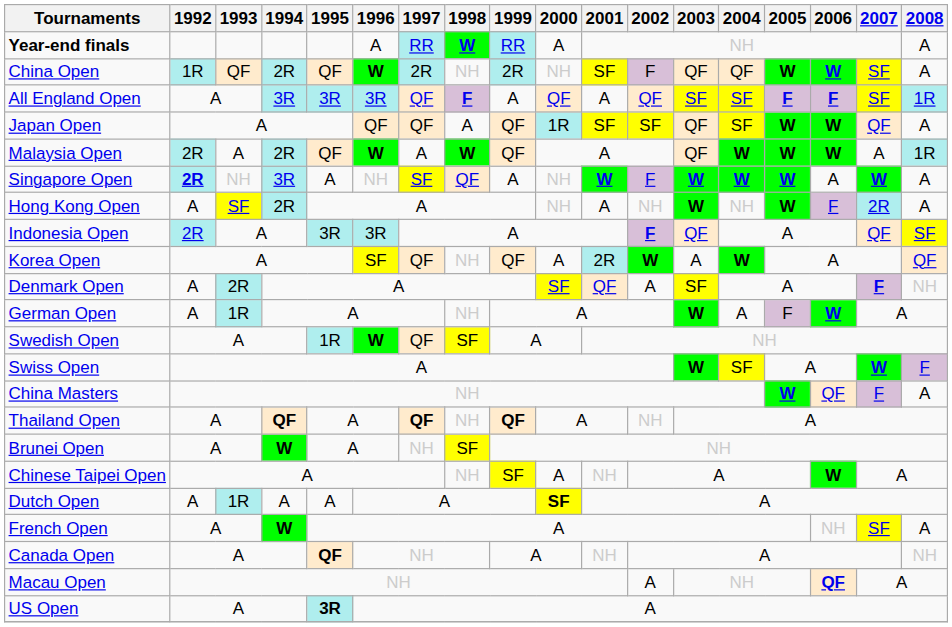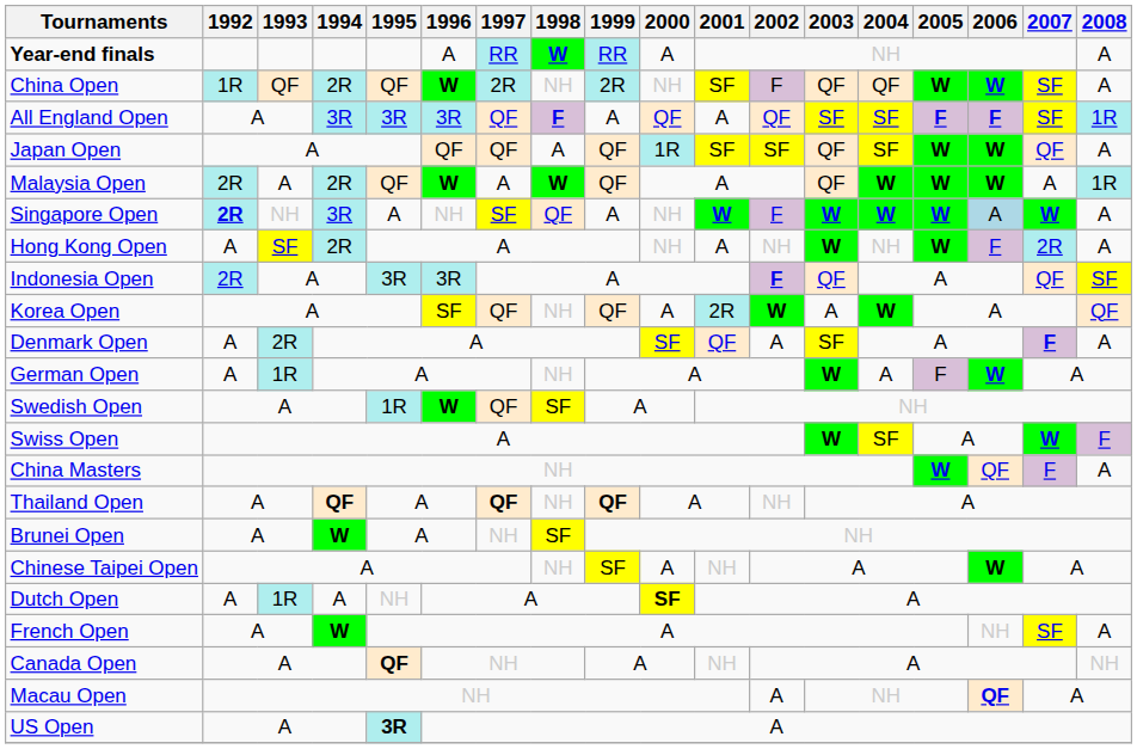 <table class="wikitable" style="font-size: 90%; text-align:center">
 <tr>
 <th>Tournaments</th>
 <th>1992</th>
 <th>1993</th>
 <th>1994</th>
 <th>1995</th>
 <th>1996</th>
 <th>1997</th>
 <th>1998</th>
 <th>1999</th>
 <th>2000</th>
 <th>2001</th>
 <th>2002</th>
 <th>2003</th>
 <th>2004</th>
 <th>2005</th>
 <th>2006</th>
 <th><a href='#'>2007</a></th>
 <th><a href='#'>2008</a></th>
 </tr>
 <tr>
 <td align=left><strong>Year-end finals</strong></td>
 <td></td>
 <td></td>
 <td></td>
 <td></td>
 <td>A</td>
 <td bgcolor=AFEEEE><a href='#'>RR</a></td>
 <td bgcolor=00FF00><a href='#'><strong>W</strong></a></td>
 <td bgcolor=AFEEEE><a href='#'>RR</a></td>
 <td>A</td>
 <td colspan="7" style=color:#ccc>NH</td>
 <td>A</td>
 </tr>
 <tr>
 <td align=left><a href='#'>China Open</a></td>
 <td bgcolor=AFEEEE>1R</td>
 <td bgcolor=FFEBCD>QF</td>
 <td bgcolor=AFEEEE>2R</td>
 <td bgcolor=FFEBCD>QF</td>
 <td bgcolor=00FF00><strong>W</strong></td>
 <td bgcolor=AFEEEE>2R</td>
 <td style=color:#ccc>NH</td>
 <td bgcolor=AFEEEE>2R</td>
 <td style=color:#ccc>NH</td>
 <td bgcolor=FFFF00>SF</td>
 <td bgcolor=D8BFD8>F</td>
 <td bgcolor=FFEBCD>QF</td>
 <td bgcolor=FFEBCD>QF</td>
 <td bgcolor=00FF00><strong>W</strong></td>
 <td bgcolor=00FF00><strong><a href='#'>W</a></strong></td>
 <td bgcolor=FFFF00><a href='#'>SF</a></td>
 <td>A</td>
 </tr>
 <tr>
 <td align=left><a href='#'>All England Open</a></td>
 <td colspan="2">A</td>
 <td bgcolor=AFEEEE><a href='#'>3R</a></td>
 <td bgcolor=AFEEEE><a href='#'>3R</a></td>
 <td bgcolor=AFEEEE><a href='#'>3R</a></td>
 <td bgcolor=FFEBCD><a href='#'>QF</a></td>
 <td bgcolor=D8BFD8><strong><a href='#'>F</a></strong></td>
 <td>A</td>
 <td bgcolor=FFEBCD><a href='#'>QF</a></td>
 <td>A</td>
 <td bgcolor=FFEBCD><a href='#'>QF</a></td>
 <td bgcolor=FFFF00><a href='#'>SF</a></td>
 <td bgcolor=FFFF00><a href='#'>SF</a></td>
 <td bgcolor=D8BFD8><strong><a href='#'>F</a></strong></td>
 <td bgcolor=D8BFD8><strong><a href='#'>F</a></strong></td>
 <td bgcolor=FFFF00><a href='#'>SF</a></td>
 <td bgcolor=AFEEEE><a href='#'>1R</a></td>
 </tr>
 <tr>
 <td align=left><a href='#'>Japan Open</a></td>
 <td colspan="4">A</td>
 <td bgcolor=FFEBCD>QF</td>
 <td bgcolor=FFEBCD>QF</td>
 <td>A</td>
 <td bgcolor=FFEBCD>QF</td>
 <td bgcolor=AFEEEE>1R</td>
 <td bgcolor=FFFF00>SF</td>
 <td bgcolor=FFFF00>SF</td>
 <td bgcolor=FFEBCD>QF</td>
 <td bgcolor=FFFF00>SF</td>
 <td bgcolor=00FF00><strong>W</strong></td>
 <td bgcolor=00FF00><strong>W</strong></td>
 <td bgcolor=FFEBCD><a href='#'>QF</a></td>
 <td>A</td>
 </tr>
 <tr>
 <td align=left><a href='#'>Malaysia Open</a></td>
 <td bgcolor=AFEEEE>2R</td>
 <td>A</td>
 <td bgcolor=AFEEEE>2R</td>
 <td bgcolor=FFEBCD>QF</td>
 <td bgcolor=00FF00><strong>W</strong></td>
 <td>A</td>
 <td bgcolor=00FF00><strong>W</strong></td>
 <td bgcolor=FFEBCD>QF</td>
 <td colspan="3">A</td>
 <td bgcolor=FFEBCD>QF</td>
 <td bgcolor=00FF00><strong>W</strong></td>
 <td bgcolor=00FF00><strong>W</strong></td>
 <td bgcolor=00FF00><strong>W</strong></td>
 <td>A</td>
 <td bgcolor=AFEEEE>1R</td>
 </tr>
 <tr>
 <td align=left><a href='#'>Singapore Open</a></td>
 <td bgcolor=AFEEEE><strong><a href='#'>2R</a></strong></td>
 <td style=color:#ccc>NH</td>
 <td bgcolor=AFEEEE><a href='#'>3R</a></td>
 <td>A</td>
 <td style=color:#ccc>NH</td>
 <td bgcolor=FFFF00><a href='#'>SF</a></td>
 <td bgcolor=FFEBCD><a href='#'>QF</a></td>
 <td>A</td>
 <td style=color:#ccc>NH</td>
 <td bgcolor=00FF00><a href='#'><strong>W</strong></a></td>
 <td bgcolor=D8BFD8><a href='#'>F</a></td>
 <td bgcolor=00FF00><a href='#'><strong>W</strong></a></td>
 <td bgcolor=00FF00><a href='#'><strong>W</strong></a></td>
 <td bgcolor=00FF00><a href='#'><strong>W</strong></a></td>
-<td>A</td>
+<td style="background: lightblue;">A</td>
 <td bgcolor=00FF00><a href='#'><strong>W</strong></a></td>
 <td>A</td>
 </tr>
 <tr>
 <td align=left><a href='#'>Hong Kong Open</a></td>
 <td>A</td>
 <td bgcolor=FFFF00><a href='#'>SF</a></td>
 <td bgcolor=AFEEEE>2R</td>
 <td colspan="5">A</td>
 <td style=color:#ccc>NH</td>
 <td>A</td>
 <td style=color:#ccc>NH</td>
 <td bgcolor=00FF00><strong>W</strong></td>
 <td style=color:#ccc>NH</td>
 <td bgcolor=00FF00><strong>W</strong></td>
 <td bgcolor=D8BFD8><a href='#'>F</a></td>
 <td bgcolor=AFEEEE><a href='#'>2R</a></td>
 <td>A</td>
 </tr>
 <tr>
 <td align=left><a href='#'>Indonesia Open</a></td>
 <td bgcolor=AFEEEE><a href='#'>2R</a></td>
 <td colspan="2">A</td>
 <td bgcolor=AFEEEE>3R</td>
 <td bgcolor=AFEEEE>3R</td>
 <td colspan="5">A</td>
 <td bgcolor=D8BFD8><strong><a href='#'>F</a></strong></td>
 <td bgcolor=FFEBCD><a href='#'>QF</a></td>
 <td colspan="3">A</td>
 <td bgcolor=FFEBCD><a href='#'>QF</a></td>
 <td bgcolor=FFFF00><a href='#'>SF</a></td>
 </tr>
 <tr>
 <td align=left><a href='#'>Korea Open</a></td>
 <td colspan="4">A</td>
 <td bgcolor=FFFF00>SF</td>
 <td bgcolor=FFEBCD>QF</td>
 <td style=color:#ccc>NH</td>
 <td bgcolor=FFEBCD>QF</td>
 <td>A</td>
 <td bgcolor=AFEEEE>2R</td>
 <td bgcolor=00FF00><strong>W</strong></td>
 <td>A</td>
 <td bgcolor=00FF00><strong>W</strong></td>
 <td colspan="3">A</td>
 <td bgcolor=FFEBCD><a href='#'>QF</a></td>
 </tr>
 <tr>
 <td align=left><a href='#'>Denmark Open</a></td>
 <td>A</td>
 <td bgcolor=AFEEEE>2R</td>
 <td colspan="6">A</td>
 <td bgcolor=FFFF00><a href='#'>SF</a></td>
 <td bgcolor=FFEBCD><a href='#'>QF</a></td>
 <td>A</td>
 <td bgcolor=FFFF00>SF</td>
 <td colspan="3">A</td>
 <td bgcolor=D8BFD8><strong><a href='#'>F</a></strong></td>
-<td style=color:#ccc>NH</td>
+<td>A</td>
 </tr>
 <tr>
 <td align=left><a href='#'>German Open</a></td>
 <td>A</td>
 <td bgcolor=AFEEEE>1R</td>
 <td colspan="4">A</td>
 <td style=color:#ccc>NH</td>
 <td colspan="4">A</td>
 <td bgcolor=00FF00><strong>W</strong></td>
 <td>A</td>
 <td bgcolor=D8BFD8>F</td>
 <td bgcolor=00FF00><a href='#'><strong>W</strong></a></td>
 <td colspan="2">A</td>
 </tr>
 <tr>
 <td align=left><a href='#'>Swedish Open</a></td>
 <td colspan="3">A</td>
 <td bgcolor=AFEEEE>1R</td>
 <td bgcolor=00FF00><strong>W</strong></td>
 <td bgcolor=FFEBCD>QF</td>
 <td bgcolor=FFFF00>SF</td>
 <td colspan="2">A</td>
 <td colspan="8" style=color:#ccc>NH</td>
 </tr>
 <tr>
 <td align=left><a href='#'>Swiss Open</a></td>
 <td colspan="11">A</td>
 <td bgcolor=00FF00><strong>W</strong></td>
 <td bgcolor=FFFF00>SF</td>
 <td colspan="2">A</td>
 <td bgcolor=00FF00><a href='#'><strong>W</strong></a></td>
 <td bgcolor=D8BFD8><a href='#'>F</a></td>
 </tr>
 <tr>
 <td align=left><a href='#'>China Masters</a></td>
 <td colspan="13" style=color:#ccc>NH</td>
 <td bgcolor=00FF00><a href='#'><strong>W</strong></a></td>
 <td bgcolor=FFEBCD><a href='#'>QF</a></td>
 <td bgcolor=D8BFD8><a href='#'>F</a></td>
 <td>A</td>
 </tr>
 <tr>
 <td align=left><a href='#'>Thailand Open</a></td>
 <td colspan="2">A</td>
 <td bgcolor=FFEBCD><strong>QF</strong></td>
 <td colspan="2">A</td>
 <td bgcolor=FFEBCD><strong>QF</strong></td>
 <td style=color:#ccc>NH</td>
 <td bgcolor=FFEBCD><strong>QF</strong></td>
 <td colspan="2">A</td>
 <td style=color:#ccc>NH</td>
 <td colspan="6">A</td>
 </tr>
 <tr>
 <td align=left><a href='#'>Brunei Open</a></td>
 <td colspan="2">A</td>
 <td bgcolor=00FF00><strong>W</strong></td>
 <td colspan="2">A</td>
 <td style=color:#ccc>NH</td>
 <td bgcolor=FFFF00>SF</td>
 <td colspan="10" style=color:#ccc>NH</td>
 </tr>
 <tr>
 <td align=left><a href='#'>Chinese Taipei Open</a></td>
 <td colspan="6">A</td>
 <td style=color:#ccc>NH</td>
 <td bgcolor=FFFF00>SF</td>
 <td>A</td>
 <td style=color:#ccc>NH</td>
 <td colspan="4">A</td>
 <td bgcolor=00FF00><strong>W</strong></td>
 <td colspan="4">A</td>
 </tr>
 <tr>
 <td align=left><a href='#'>Dutch Open</a></td>
 <td>A</td>
 <td bgcolor=AFEEEE>1R</td>
 <td>A</td>
-<td>A</td>
+<td style=color:#ccc>NH</td>
 <td colspan="4">A</td>
 <td bgcolor=FFFF00><strong>SF</strong></td>
 <td colspan="8">A</td>
 </tr>
 <tr>
 <td align=left><a href='#'>French Open</a></td>
 <td colspan="2">A</td>
 <td bgcolor=00FF00><strong>W</strong></td>
 <td colspan="11">A</td>
 <td style=color:#ccc>NH</td>
 <td bgcolor=FFFF00><a href='#'>SF</a></td>
 <td>A</td>
 </tr>
 <tr>
 <td align=left><a href='#'>Canada Open</a></td>
 <td colspan="3">A</td>
 <td bgcolor=FFEBCD><strong>QF</strong></td>
 <td colspan="3" style=color:#ccc>NH</td>
 <td colspan="2">A</td>
 <td style=color:#ccc>NH</td>
 <td colspan="6">A</td>
 <td style=color:#ccc>NH</td>
 </tr>
 <tr>
 <td align=left><a href='#'>Macau Open</a></td>
 <td colspan="10" style=color:#ccc>NH</td>
 <td>A</td>
 <td colspan="3" style=color:#ccc>NH</td>
 <td bgcolor=FFEBCD><strong><a href='#'>QF</a></strong></td>
 <td colspan="2">A</td>
 </tr>
 <tr>
 <td align=left><a href='#'>US Open</a></td>
 <td colspan="3">A</td>
 <td bgcolor=AFEEEE><strong>3R</strong></td>
 <td colspan="13">A</td>
 </tr>
 <tr>
 </tr>
 </table>
